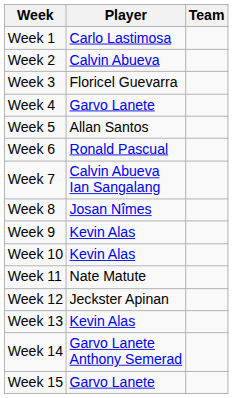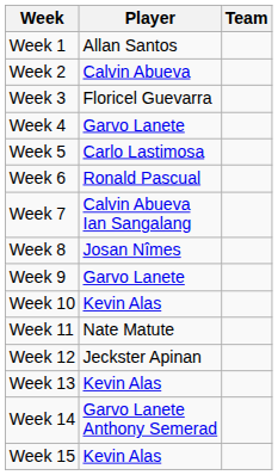 <table class=wikitable>
 <tr>
 <th>Week</th>
 <th>Player</th>
 <th>Team</th>
 </tr>
 <tr>
 <td>Week 1</td>
-<td><a href='#'>Carlo Lastimosa</a></td>
+<td>Allan Santos</td>
 <td></td>
 </tr>
 <tr>
 <td>Week 2</td>
 <td><a href='#'>Calvin Abueva</a></td>
 <td></td>
 </tr>
 <tr>
 <td>Week 3</td>
 <td>Floricel Guevarra</td>
 <td></td>
 </tr>
 <tr>
 <td>Week 4</td>
 <td><a href='#'>Garvo Lanete</a></td>
 <td></td>
 </tr>
 <tr>
 <td>Week 5</td>
-<td>Allan Santos</td>
+<td><a href='#'>Carlo Lastimosa</a></td>
 <td></td>
 </tr>
 <tr>
 <td>Week 6</td>
 <td><a href='#'>Ronald Pascual</a></td>
 <td></td>
 </tr>
 <tr>
 <td>Week 7</td>
 <td><a href='#'>Calvin Abueva</a><br><a href='#'>Ian Sangalang</a></td>
 <td><br></td>
 </tr>
 <tr>
 <td>Week 8</td>
 <td><a href='#'>Josan Nîmes</a></td>
 <td></td>
 </tr>
 <tr>
 <td>Week 9</td>
-<td><a href='#'>Kevin Alas</a></td>
+<td><a href='#'>Garvo Lanete</a></td>
 <td></td>
 </tr>
 <tr>
 <td>Week 10</td>
 <td><a href='#'>Kevin Alas</a></td>
 <td></td>
 </tr>
 <tr>
 <td>Week 11</td>
 <td>Nate Matute</td>
 <td></td>
 </tr>
 <tr>
 <td>Week 12</td>
 <td>Jeckster Apinan</td>
 <td></td>
 </tr>
 <tr>
 <td>Week 13</td>
 <td><a href='#'>Kevin Alas</a></td>
 <td></td>
 </tr>
 <tr>
 <td>Week 14</td>
 <td><a href='#'>Garvo Lanete</a><br><a href='#'>Anthony Semerad</a></td>
 <td><br></td>
 </tr>
 <tr>
 <td>Week 15</td>
-<td><a href='#'>Garvo Lanete</a></td>
+<td><a href='#'>Kevin Alas</a></td>
 <td></td>
 </tr>
 </table>
